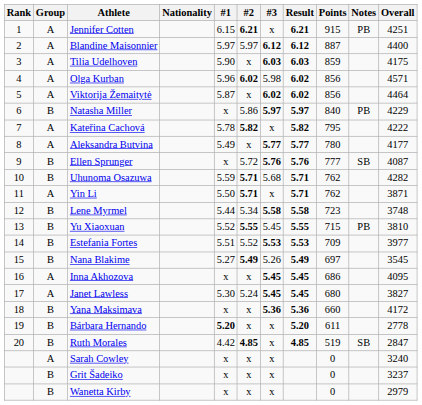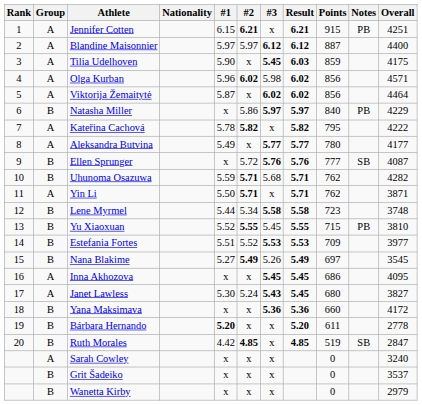 <table class="wikitable sortable" style="text-align:center">
 <tr>
 <th>Rank</th>
 <th>Group</th>
 <th>Athlete</th>
 <th>Nationality</th>
 <th>#1</th>
 <th>#2</th>
 <th>#3</th>
 <th>Result</th>
 <th>Points</th>
 <th>Notes</th>
 <th>Overall</th>
 </tr>
 <tr>
 <td>1</td>
 <td>A</td>
 <td align=left><a href='#'>Jennifer Cotten</a></td>
 <td align=left></td>
 <td>6.15</td>
 <td><strong>6.21</strong></td>
 <td>x</td>
 <td><strong>6.21</strong></td>
 <td>915</td>
 <td>PB</td>
 <td>4251</td>
 </tr>
 <tr>
 <td>2</td>
 <td>A</td>
 <td align=left><a href='#'>Blandine Maisonnier</a></td>
 <td align=left></td>
 <td>5.97</td>
 <td>5.97</td>
 <td><strong>6.12</strong></td>
 <td><strong>6.12</strong></td>
 <td>887</td>
 <td></td>
 <td>4400</td>
 </tr>
 <tr>
 <td>3</td>
 <td>A</td>
 <td align=left><a href='#'>Tilia Udelhoven</a></td>
 <td align=left></td>
 <td>5.90</td>
 <td>x</td>
-<td><strong>6.03</strong></td>
+<td><strong>5.45</strong></td>
 <td><strong>6.03</strong></td>
 <td>859</td>
 <td></td>
 <td>4175</td>
 </tr>
 <tr>
 <td>4</td>
 <td>A</td>
 <td align=left><a href='#'>Olga Kurban</a></td>
 <td align=left></td>
 <td>5.96</td>
 <td><strong>6.02</strong></td>
 <td>5.98</td>
 <td><strong>6.02</strong></td>
 <td>856</td>
 <td></td>
 <td>4571</td>
 </tr>
 <tr>
 <td>5</td>
 <td>A</td>
 <td align=left><a href='#'>Viktorija Žemaitytė</a></td>
 <td align=left></td>
 <td>5.87</td>
 <td>x</td>
 <td><strong>6.02</strong></td>
 <td><strong>6.02</strong></td>
 <td>856</td>
 <td></td>
 <td>4464</td>
 </tr>
 <tr>
 <td>6</td>
 <td>B</td>
 <td align=left><a href='#'>Natasha Miller</a></td>
 <td align=left></td>
 <td>x</td>
 <td>5.86</td>
 <td><strong>5.97</strong></td>
 <td><strong>5.97</strong></td>
 <td>840</td>
 <td>PB</td>
 <td>4229</td>
 </tr>
 <tr>
 <td>7</td>
 <td>A</td>
 <td align=left><a href='#'>Kateřina Cachová</a></td>
 <td align=left></td>
 <td>5.78</td>
 <td><strong>5.82</strong></td>
 <td>x</td>
 <td><strong>5.82</strong></td>
 <td>795</td>
 <td></td>
 <td>4222</td>
 </tr>
 <tr>
 <td>8</td>
 <td>A</td>
 <td align=left><a href='#'>Aleksandra Butvina</a></td>
 <td align=left></td>
 <td>5.49</td>
 <td>x</td>
 <td><strong>5.77</strong></td>
 <td><strong>5.77</strong></td>
 <td>780</td>
 <td></td>
 <td>4177</td>
 </tr>
 <tr>
 <td>9</td>
 <td>B</td>
 <td align=left><a href='#'>Ellen Sprunger</a></td>
 <td align=left></td>
 <td>x</td>
 <td>5.72</td>
 <td><strong>5.76</strong></td>
 <td><strong>5.76</strong></td>
 <td>777</td>
 <td>SB</td>
 <td>4087</td>
 </tr>
 <tr>
 <td>10</td>
 <td>B</td>
 <td align=left><a href='#'>Uhunoma Osazuwa</a></td>
 <td align=left></td>
 <td>5.59</td>
 <td><strong>5.71</strong></td>
 <td>5.68</td>
 <td><strong>5.71</strong></td>
 <td>762</td>
 <td></td>
 <td>4282</td>
 </tr>
 <tr>
 <td>11</td>
 <td>A</td>
 <td align=left><a href='#'>Yin Li</a></td>
 <td align=left></td>
 <td>5.50</td>
 <td><strong>5.71</strong></td>
 <td>x</td>
 <td><strong>5.71</strong></td>
 <td>762</td>
 <td></td>
 <td>3871</td>
 </tr>
 <tr>
 <td>12</td>
 <td>B</td>
 <td align=left><a href='#'>Lene Myrmel</a></td>
 <td align=left></td>
 <td>5.44</td>
 <td>5.34</td>
 <td><strong>5.58</strong></td>
 <td><strong>5.58</strong></td>
 <td>723</td>
 <td></td>
 <td>3748</td>
 </tr>
 <tr>
 <td>13</td>
 <td>B</td>
 <td align=left><a href='#'>Yu Xiaoxuan</a></td>
 <td align=left></td>
 <td>5.52</td>
 <td><strong>5.55</strong></td>
 <td>5.45</td>
 <td><strong>5.55</strong></td>
 <td>715</td>
 <td>PB</td>
 <td>3810</td>
 </tr>
 <tr>
 <td>14</td>
 <td>B</td>
 <td align=left><a href='#'>Estefania Fortes</a></td>
 <td align=left></td>
 <td>5.51</td>
 <td>5.52</td>
 <td><strong>5.53</strong></td>
 <td><strong>5.53</strong></td>
 <td>709</td>
 <td></td>
 <td>3977</td>
 </tr>
 <tr>
 <td>15</td>
 <td>B</td>
 <td align=left><a href='#'>Nana Blakime</a></td>
 <td align=left></td>
 <td>5.27</td>
 <td><strong>5.49</strong></td>
 <td>5.26</td>
 <td><strong>5.49</strong></td>
 <td>697</td>
 <td></td>
 <td>3545</td>
 </tr>
 <tr>
 <td>16</td>
 <td>A</td>
 <td align=left><a href='#'>Inna Akhozova</a></td>
 <td align=left></td>
 <td>x</td>
 <td>x</td>
 <td><strong>5.45</strong></td>
 <td><strong>5.45</strong></td>
 <td>686</td>
 <td></td>
 <td>4095</td>
 </tr>
 <tr>
 <td>17</td>
 <td>A</td>
 <td align=left><a href='#'>Janet Lawless</a></td>
 <td align=left></td>
 <td>5.30</td>
 <td>5.24</td>
-<td><strong>5.45</strong></td>
+<td><strong>5.43</strong></td>
 <td><strong>5.45</strong></td>
 <td>680</td>
 <td></td>
 <td>3827</td>
 </tr>
 <tr>
 <td>18</td>
 <td>B</td>
 <td align=left><a href='#'>Yana Maksimava</a></td>
 <td align=left></td>
 <td>x</td>
 <td>x</td>
 <td><strong>5.36</strong></td>
 <td><strong>5.36</strong></td>
 <td>660</td>
 <td></td>
 <td>4172</td>
 </tr>
 <tr>
 <td>19</td>
 <td>B</td>
 <td align=left><a href='#'>Bárbara Hernando</a></td>
 <td align=left></td>
 <td><strong>5.20</strong></td>
 <td>x</td>
 <td>x</td>
 <td><strong>5.20</strong></td>
 <td>611</td>
 <td></td>
 <td>2778</td>
 </tr>
 <tr>
 <td>20</td>
 <td>B</td>
 <td align=left><a href='#'>Ruth Morales</a></td>
 <td align=left></td>
 <td>4.42</td>
 <td><strong>4.85</strong></td>
 <td>x</td>
 <td><strong>4.85</strong></td>
 <td>519</td>
 <td>SB</td>
 <td>2847</td>
 </tr>
 <tr>
 <td></td>
 <td>A</td>
 <td align=left><a href='#'>Sarah Cowley</a></td>
 <td align=left></td>
 <td>x</td>
 <td>x</td>
 <td>x</td>
 <td><strong></strong></td>
 <td>0</td>
 <td></td>
 <td>3240</td>
 </tr>
 <tr>
 <td></td>
 <td>B</td>
 <td align=left><a href='#'>Grit Šadeiko</a></td>
 <td align=left></td>
 <td>x</td>
 <td>x</td>
 <td>x</td>
 <td><strong></strong></td>
 <td>0</td>
 <td></td>
-<td>3237</td>
+<td>3537</td>
 </tr>
 <tr>
 <td></td>
 <td>B</td>
 <td align=left><a href='#'>Wanetta Kirby</a></td>
 <td align=left></td>
 <td>x</td>
 <td>x</td>
 <td>x</td>
 <td><strong></strong></td>
 <td>0</td>
 <td></td>
 <td>2979</td>
 </tr>
 </table>
